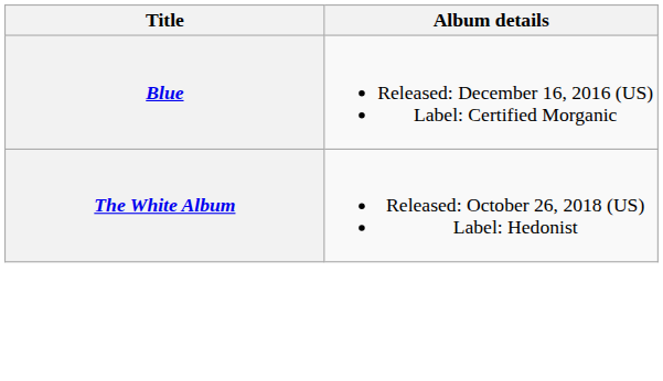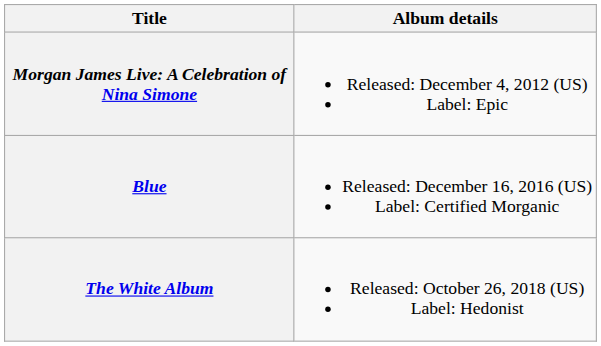 <table class="wikitable plainrowheaders" style="text-align:center;">
 <tr>
 <th scope="col" rowspan="1" style="width:16em;">Title</th>
 <th scope="col" rowspan="1">Album details</th>
+</tr>
+<tr>
+<th scope="row"><em>Morgan James Live: A Celebration of <a href='#'>Nina Simone</a></em></th>
+<td><br><ul><li>Released: December 4, 2012 <span>(US)</span></li><li>Label: Epic</li></ul></td>
 </tr>
 <tr>
 <th scope="row"><em><a href='#'>Blue</a></em></th>
 <td><br><ul><li>Released: December 16, 2016 <span>(US)</span></li><li>Label: Certified Morganic</li></ul></td>
 </tr>
 <tr>
 <th scope="row"><em><a href='#'>The White Album</a></em></th>
 <td><br><ul><li>Released: October 26, 2018 <span>(US)</span></li><li>Label: Hedonist</li></ul></td>
 </tr>
 </table>
